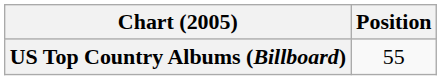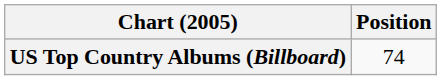 <table class="wikitable plainrowheaders" style="text-align:center">
 <tr>
 <th scope="col">Chart (2005)</th>
 <th scope="col">Position</th>
 </tr>
 <tr>
 <th scope="row">US Top Country Albums (<em>Billboard</em>)</th>
-<td>55</td>
+<td>74</td>
 </tr>
 </table>
